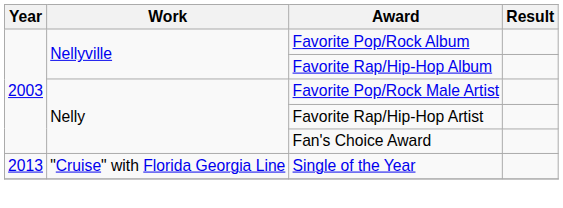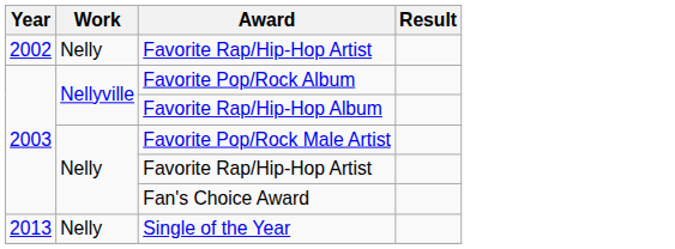 <table class="wikitable">
 <tr>
 <th>Year</th>
 <th>Work</th>
 <th>Award</th>
 <th>Result</th>
+</tr>
+<tr>
+<td><a href='#'>2002</a></td>
+<td>Nelly</td>
+<td><a href='#'>Favorite Rap/Hip-Hop Artist</a></td>
+<td></td>
 </tr>
 <tr>
 <td rowspan="5"><a href='#'>2003</a></td>
 <td rowspan="2"><a href='#'>Nellyville</a></td>
 <td><a href='#'>Favorite Pop/Rock Album</a></td>
 <td></td>
 </tr>
 <tr>
 <td><a href='#'>Favorite Rap/Hip-Hop Album</a></td>
 <td></td>
 </tr>
 <tr>
 <td rowspan="3">Nelly</td>
 <td><a href='#'>Favorite Pop/Rock Male Artist</a></td>
 <td></td>
 </tr>
 <tr>
 <td>Favorite Rap/Hip-Hop Artist</td>
 <td></td>
 </tr>
 <tr>
 <td>Fan's Choice Award</td>
 <td></td>
 </tr>
 <tr>
 <td><a href='#'>2013</a></td>
-<td>"<a href='#'>Cruise</a>" with <a href='#'>Florida Georgia Line</a></td>
+<td>Nelly</td>
 <td><a href='#'>Single of the Year</a></td>
 <td></td>
 </tr>
 <tr>
 </tr>
 </table>
